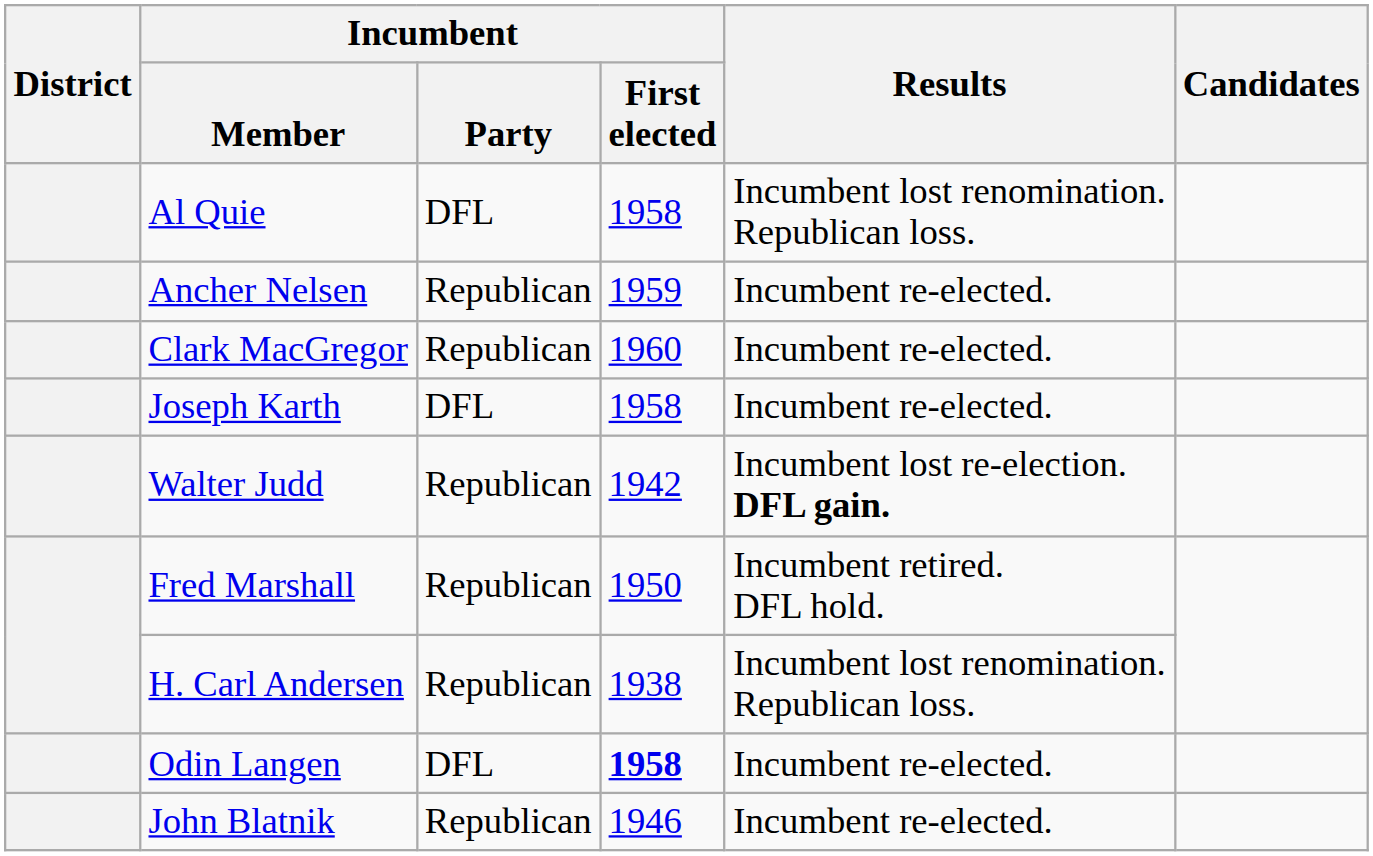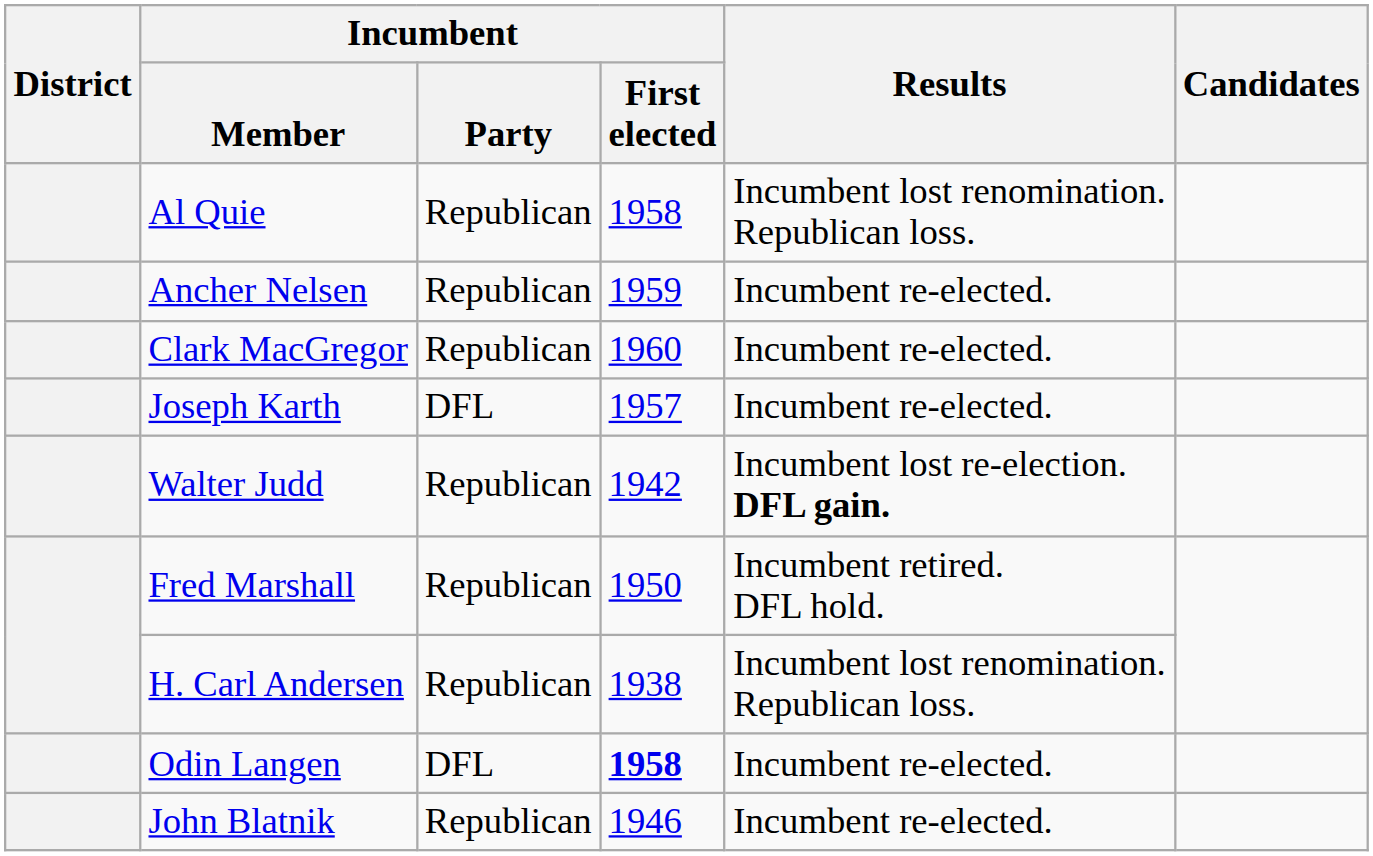 <table class="wikitable sortable">
 <tr>
 <th rowspan=2>District</th>
 <th colspan=3>Incumbent</th>
 <th rowspan=2>Results</th>
 <th rowspan=2 class="unsortable">Candidates</th>
 </tr>
 <tr valign=bottom>
 <th>Member</th>
 <th>Party</th>
 <th>First<br>elected</th>
 </tr>
 <tr>
 <th></th>
 <td><a href='#'>Al Quie</a></td>
-<td>DFL</td>
+<td>Republican</td>
 <td><a href='#'>1958</a></td>
 <td>Incumbent lost renomination.<br>Republican loss.</td>
 <td nowrap></td>
 </tr>
 <tr>
 <th></th>
 <td><a href='#'>Ancher Nelsen</a></td>
 <td>Republican</td>
 <td><a href='#'>1959</a></td>
 <td>Incumbent re-elected.</td>
 <td nowrap></td>
 </tr>
 <tr>
 <th></th>
 <td><a href='#'>Clark MacGregor</a></td>
 <td>Republican</td>
 <td><a href='#'>1960</a></td>
 <td>Incumbent re-elected.</td>
 <td nowrap></td>
 </tr>
 <tr>
 <th></th>
 <td><a href='#'>Joseph Karth</a></td>
 <td>DFL</td>
-<td><a href='#'>1958</a></td>
+<td><a href='#'>1957</a></td>
 <td>Incumbent re-elected.</td>
 <td nowrap></td>
 </tr>
 <tr>
 <th></th>
 <td><a href='#'>Walter Judd</a></td>
 <td>Republican</td>
 <td><a href='#'>1942</a></td>
 <td>Incumbent lost re-election.<br><strong>DFL gain.</strong></td>
 <td nowrap></td>
 </tr>
 <tr>
 <th rowspan=2></th>
 <td><a href='#'>Fred Marshall</a></td>
 <td>Republican</td>
 <td><a href='#'>1950</a></td>
 <td>Incumbent retired.<br>DFL hold.</td>
 <td rowspan=2 nowrap></td>
 </tr>
 <tr>
 <td><a href='#'>H. Carl Andersen</a><br></td>
 <td>Republican</td>
 <td><a href='#'>1938</a></td>
 <td>Incumbent lost renomination.<br>Republican loss.</td>
 </tr>
 <tr>
 <th></th>
 <td><a href='#'>Odin Langen</a><br></td>
 <td>DFL</td>
 <td><strong><a href='#'>1958</a></strong></td>
 <td>Incumbent re-elected.</td>
 <td nowrap></td>
 </tr>
 <tr>
 <th></th>
 <td><a href='#'>John Blatnik</a></td>
 <td>Republican</td>
 <td><a href='#'>1946</a></td>
 <td>Incumbent re-elected.</td>
 <td nowrap></td>
 </tr>
 </table>
